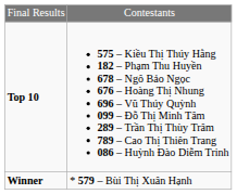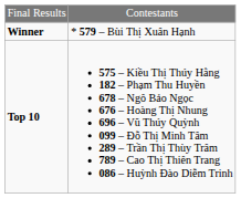 <table class="wikitable">
 <tr bgcolor="#787878" style="color:#FFFFFF" align="center">
 <td>Final Results</td>
 <td>Contestants</td>
 </tr>
 <tr>
+<td><strong>Winner</strong></td>
+<td>* <strong>579</strong> – Bùi Thị Xuân Hạnh</td>
+</tr>
+<tr>
 <td><strong>Top 10</strong></td>
 <td><br><ul><li><strong>575</strong> – Kiều Thị Thúy Hằng</li><li><strong>182</strong> – Phạm Thu Huyền</li><li><strong>678</strong> – Ngô Bảo Ngọc</li><li><strong>676</strong> – Hoàng Thị Nhung</li><li><strong>696</strong> – Vũ Thúy Quỳnh</li><li><strong>099</strong> – Đỗ Thị Minh Tâm</li><li><strong>289</strong> – Trần Thị Thùy Trâm</li><li><strong>789</strong> – Cao Thị Thiên Trang</li><li><strong>086</strong> – Huỳnh Đào Diễm Trinh</li></ul></td>
 </tr>
-<tr>
-<td><strong>Winner</strong></td>
-<td>* <strong>579</strong> – Bùi Thị Xuân Hạnh</td>
-</tr>
 </table>
